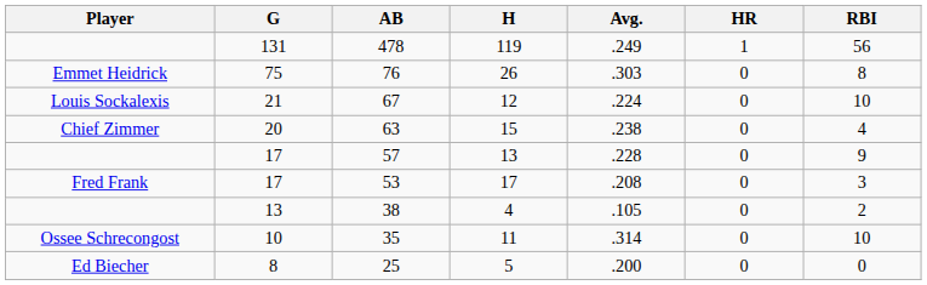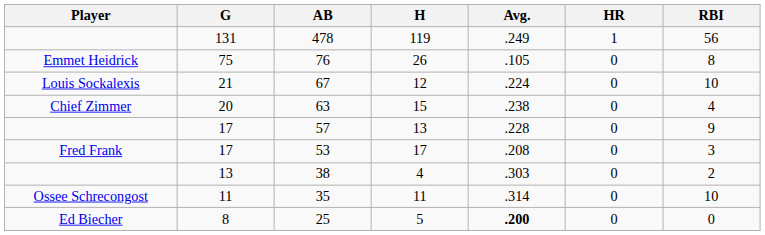 <table class="wikitable sortable">
 <tr>
 <th bgcolor="#DDDDFF" width="16%">Player</th>
 <th bgcolor="#DDDDFF" width="9%">G</th>
 <th bgcolor="#DDDDFF" width="9%">AB</th>
 <th bgcolor="#DDDDFF" width="9%">H</th>
 <th bgcolor="#DDDDFF" width="9%">Avg.</th>
 <th bgcolor="#DDDDFF" width="9%">HR</th>
 <th bgcolor="#DDDDFF" width="9%">RBI</th>
 </tr>
 <tr align="center">
 <td></td>
 <td>131</td>
 <td>478</td>
 <td>119</td>
 <td>.249</td>
 <td>1</td>
 <td>56</td>
 </tr>
 <tr align="center">
 <td><a href='#'>Emmet Heidrick</a></td>
 <td>75</td>
 <td>76</td>
 <td>26</td>
-<td>.303</td>
+<td>.105</td>
 <td>0</td>
 <td>8</td>
 </tr>
 <tr align=center>
 <td><a href='#'>Louis Sockalexis</a></td>
 <td>21</td>
 <td>67</td>
 <td>12</td>
 <td>.224</td>
 <td>0</td>
 <td>10</td>
 </tr>
 <tr align=center>
 <td><a href='#'>Chief Zimmer</a></td>
 <td>20</td>
 <td>63</td>
 <td>15</td>
 <td>.238</td>
 <td>0</td>
 <td>4</td>
 </tr>
 <tr align=center>
 <td></td>
 <td>17</td>
 <td>57</td>
 <td>13</td>
 <td>.228</td>
 <td>0</td>
 <td>9</td>
 </tr>
 <tr align="center">
 <td><a href='#'>Fred Frank</a></td>
 <td>17</td>
 <td>53</td>
 <td>17</td>
 <td>.208</td>
 <td>0</td>
 <td>3</td>
 </tr>
 <tr align=center>
 <td></td>
 <td>13</td>
 <td>38</td>
 <td>4</td>
-<td>.105</td>
+<td>.303</td>
 <td>0</td>
 <td>2</td>
 </tr>
 <tr align="center">
 <td><a href='#'>Ossee Schrecongost</a></td>
-<td>10</td>
+<td>11</td>
 <td>35</td>
 <td>11</td>
 <td>.314</td>
 <td>0</td>
 <td>10</td>
 </tr>
 <tr align=center>
 <td><a href='#'>Ed Biecher</a></td>
 <td>8</td>
 <td>25</td>
 <td>5</td>
-<td>.200</td>
+<td><strong>.200</strong></td>
 <td>0</td>
 <td>0</td>
 </tr>
 </table>
